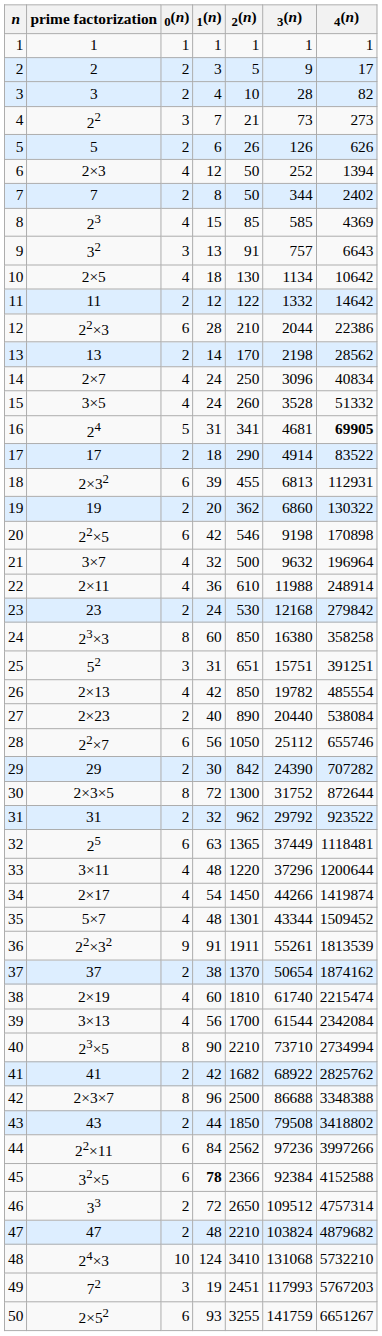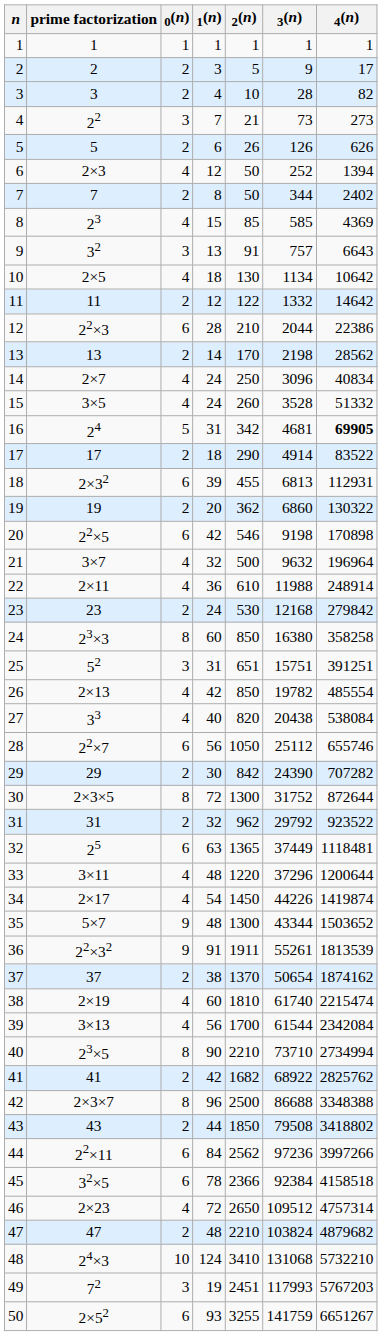 <table class="wikitable" style="text-align:right; float:left">
 <tr>
 <th><em>n</em></th>
 <th>prime factorization</th>
 <th><sub>0</sub>(<em>n</em>)</th>
 <th><sub>1</sub>(<em>n</em>)</th>
 <th><sub>2</sub>(<em>n</em>)</th>
 <th><sub>3</sub>(<em>n</em>)</th>
 <th><sub>4</sub>(<em>n</em>)</th>
 </tr>
 <tr>
 <td>1</td>
 <td style='text-align:center;'>1</td>
 <td>1</td>
 <td>1</td>
 <td>1</td>
 <td>1</td>
 <td>1</td>
 </tr>
 <tr style="background-color:#ddeeff;">
 <td>2</td>
 <td style='text-align:center;'>2</td>
 <td>2</td>
 <td>3</td>
 <td>5</td>
 <td>9</td>
 <td>17</td>
 </tr>
 <tr style="background-color:#ddeeff;">
 <td>3</td>
 <td style='text-align:center;'>3</td>
 <td>2</td>
 <td>4</td>
 <td>10</td>
 <td>28</td>
 <td>82</td>
 </tr>
 <tr>
 <td>4</td>
 <td style='text-align:center;'>2<sup>2</sup></td>
 <td>3</td>
 <td>7</td>
 <td>21</td>
 <td>73</td>
 <td>273</td>
 </tr>
 <tr style="background-color:#ddeeff;">
 <td>5</td>
 <td style='text-align:center;'>5</td>
 <td>2</td>
 <td>6</td>
 <td>26</td>
 <td>126</td>
 <td>626</td>
 </tr>
 <tr>
 <td>6</td>
 <td style='text-align:center;'>2×3</td>
 <td>4</td>
 <td>12</td>
 <td>50</td>
 <td>252</td>
 <td>1394</td>
 </tr>
 <tr style="background-color:#ddeeff;">
 <td>7</td>
 <td style='text-align:center;'>7</td>
 <td>2</td>
 <td>8</td>
 <td>50</td>
 <td>344</td>
 <td>2402</td>
 </tr>
 <tr>
 <td>8</td>
 <td style='text-align:center;'>2<sup>3</sup></td>
 <td>4</td>
 <td>15</td>
 <td>85</td>
 <td>585</td>
 <td>4369</td>
 </tr>
 <tr>
 <td>9</td>
 <td style='text-align:center;'>3<sup>2</sup></td>
 <td>3</td>
 <td>13</td>
 <td>91</td>
 <td>757</td>
 <td>6643</td>
 </tr>
 <tr>
 <td>10</td>
 <td style='text-align:center;'>2×5</td>
 <td>4</td>
 <td>18</td>
 <td>130</td>
 <td>1134</td>
 <td>10642</td>
 </tr>
 <tr style="background-color:#ddeeff;">
 <td>11</td>
 <td style='text-align:center;'>11</td>
 <td>2</td>
 <td>12</td>
 <td>122</td>
 <td>1332</td>
 <td>14642</td>
 </tr>
 <tr>
 <td>12</td>
 <td style='text-align:center;'>2<sup>2</sup>×3</td>
 <td>6</td>
 <td>28</td>
 <td>210</td>
 <td>2044</td>
 <td>22386</td>
 </tr>
 <tr style="background-color:#ddeeff;">
 <td>13</td>
 <td style='text-align:center;'>13</td>
 <td>2</td>
 <td>14</td>
 <td>170</td>
 <td>2198</td>
 <td>28562</td>
 </tr>
 <tr>
 <td>14</td>
 <td style='text-align:center;'>2×7</td>
 <td>4</td>
 <td>24</td>
 <td>250</td>
 <td>3096</td>
 <td>40834</td>
 </tr>
 <tr>
 <td>15</td>
 <td style='text-align:center;'>3×5</td>
 <td>4</td>
 <td>24</td>
 <td>260</td>
 <td>3528</td>
 <td>51332</td>
 </tr>
 <tr>
 <td>16</td>
 <td style='text-align:center;'>2<sup>4</sup></td>
 <td>5</td>
 <td>31</td>
-<td>341</td>
+<td>342</td>
 <td>4681</td>
 <td><strong>69905</strong></td>
 </tr>
 <tr style="background-color:#ddeeff;">
 <td>17</td>
 <td style='text-align:center;'>17</td>
 <td>2</td>
 <td>18</td>
 <td>290</td>
 <td>4914</td>
 <td>83522</td>
 </tr>
 <tr>
 <td>18</td>
 <td style='text-align:center;'>2×3<sup>2</sup></td>
 <td>6</td>
 <td>39</td>
 <td>455</td>
 <td>6813</td>
 <td>112931</td>
 </tr>
 <tr style="background-color:#ddeeff;">
 <td>19</td>
 <td style='text-align:center;'>19</td>
 <td>2</td>
 <td>20</td>
 <td>362</td>
 <td>6860</td>
 <td>130322</td>
 </tr>
 <tr>
 <td>20</td>
 <td style='text-align:center;'>2<sup>2</sup>×5</td>
 <td>6</td>
 <td>42</td>
 <td>546</td>
 <td>9198</td>
 <td>170898</td>
 </tr>
 <tr>
 <td>21</td>
 <td style='text-align:center;'>3×7</td>
 <td>4</td>
 <td>32</td>
 <td>500</td>
 <td>9632</td>
 <td>196964</td>
 </tr>
 <tr>
 <td>22</td>
 <td style='text-align:center;'>2×11</td>
 <td>4</td>
 <td>36</td>
 <td>610</td>
 <td>11988</td>
 <td>248914</td>
 </tr>
 <tr style="background-color:#ddeeff;">
 <td>23</td>
 <td style='text-align:center;'>23</td>
 <td>2</td>
 <td>24</td>
 <td>530</td>
 <td>12168</td>
 <td>279842</td>
 </tr>
 <tr>
 <td>24</td>
 <td style='text-align:center;'>2<sup>3</sup>×3</td>
 <td>8</td>
 <td>60</td>
 <td>850</td>
 <td>16380</td>
 <td>358258</td>
 </tr>
 <tr>
 <td>25</td>
 <td style='text-align:center;'>5<sup>2</sup></td>
 <td>3</td>
 <td>31</td>
 <td>651</td>
 <td>15751</td>
 <td>391251</td>
 </tr>
 <tr>
 <td>26</td>
 <td style='text-align:center;'>2×13</td>
 <td>4</td>
 <td>42</td>
 <td>850</td>
 <td>19782</td>
 <td>485554</td>
 </tr>
 <tr>
 <td>27</td>
-<td style='text-align:center;'>2×23</td>
-<td>2</td>
+<td style='text-align:center;'>3<sup>3</sup></td>
+<td>4</td>
 <td>40</td>
-<td>890</td>
-<td>20440</td>
+<td>820</td>
+<td>20438</td>
 <td>538084</td>
 </tr>
 <tr>
 <td>28</td>
 <td style='text-align:center;'>2<sup>2</sup>×7</td>
 <td>6</td>
 <td>56</td>
 <td>1050</td>
 <td>25112</td>
 <td>655746</td>
 </tr>
 <tr style="background-color:#ddeeff;">
 <td>29</td>
 <td style='text-align:center;'>29</td>
 <td>2</td>
 <td>30</td>
 <td>842</td>
 <td>24390</td>
 <td>707282</td>
 </tr>
 <tr>
 <td>30</td>
 <td style='text-align:center;'>2×3×5</td>
 <td>8</td>
 <td>72</td>
 <td>1300</td>
 <td>31752</td>
 <td>872644</td>
 </tr>
 <tr style="background-color:#ddeeff;">
 <td>31</td>
 <td style='text-align:center;'>31</td>
 <td>2</td>
 <td>32</td>
 <td>962</td>
 <td>29792</td>
 <td>923522</td>
 </tr>
 <tr>
 <td>32</td>
 <td style='text-align:center;'>2<sup>5</sup></td>
 <td>6</td>
 <td>63</td>
 <td>1365</td>
 <td>37449</td>
 <td>1118481</td>
 </tr>
 <tr>
 <td>33</td>
 <td style='text-align:center;'>3×11</td>
 <td>4</td>
 <td>48</td>
 <td>1220</td>
 <td>37296</td>
 <td>1200644</td>
 </tr>
 <tr>
 <td>34</td>
 <td style='text-align:center;'>2×17</td>
 <td>4</td>
 <td>54</td>
 <td>1450</td>
-<td>44266</td>
+<td>44226</td>
 <td>1419874</td>
 </tr>
 <tr>
 <td>35</td>
 <td style='text-align:center;'>5×7</td>
-<td>4</td>
+<td>9</td>
 <td>48</td>
-<td>1301</td>
+<td>1300</td>
 <td>43344</td>
-<td>1509452</td>
+<td>1503652</td>
 </tr>
 <tr>
 <td>36</td>
 <td style='text-align:center;'>2<sup>2</sup>×3<sup>2</sup></td>
 <td>9</td>
 <td>91</td>
 <td>1911</td>
 <td>55261</td>
 <td>1813539</td>
 </tr>
 <tr style="background-color:#ddeeff;">
 <td>37</td>
 <td style='text-align:center;'>37</td>
 <td>2</td>
 <td>38</td>
 <td>1370</td>
 <td>50654</td>
 <td>1874162</td>
 </tr>
 <tr>
 <td>38</td>
 <td style='text-align:center;'>2×19</td>
 <td>4</td>
 <td>60</td>
 <td>1810</td>
 <td>61740</td>
 <td>2215474</td>
 </tr>
 <tr>
 <td>39</td>
 <td style='text-align:center;'>3×13</td>
 <td>4</td>
 <td>56</td>
 <td>1700</td>
 <td>61544</td>
 <td>2342084</td>
 </tr>
 <tr>
 <td>40</td>
 <td style='text-align:center;'>2<sup>3</sup>×5</td>
 <td>8</td>
 <td>90</td>
 <td>2210</td>
 <td>73710</td>
 <td>2734994</td>
 </tr>
 <tr style="background-color:#ddeeff;">
 <td>41</td>
 <td style='text-align:center;'>41</td>
 <td>2</td>
 <td>42</td>
 <td>1682</td>
 <td>68922</td>
 <td>2825762</td>
 </tr>
 <tr>
 <td>42</td>
 <td style='text-align:center;'>2×3×7</td>
 <td>8</td>
 <td>96</td>
 <td>2500</td>
 <td>86688</td>
 <td>3348388</td>
 </tr>
 <tr style="background-color:#ddeeff;">
 <td>43</td>
 <td style='text-align:center;'>43</td>
 <td>2</td>
 <td>44</td>
 <td>1850</td>
 <td>79508</td>
 <td>3418802</td>
 </tr>
 <tr>
 <td>44</td>
 <td style='text-align:center;'>2<sup>2</sup>×11</td>
 <td>6</td>
 <td>84</td>
 <td>2562</td>
 <td>97236</td>
 <td>3997266</td>
 </tr>
 <tr>
 <td>45</td>
 <td style='text-align:center;'>3<sup>2</sup>×5</td>
 <td>6</td>
-<td><strong>78</strong></td>
+<td>78</td>
 <td>2366</td>
 <td>92384</td>
-<td>4152588</td>
+<td>4158518</td>
 </tr>
 <tr>
 <td>46</td>
-<td style='text-align:center;'>3<sup>3</sup></td>
-<td>2</td>
+<td style='text-align:center;'>2×23</td>
+<td>4</td>
 <td>72</td>
 <td>2650</td>
 <td>109512</td>
 <td>4757314</td>
 </tr>
 <tr style="background-color:#ddeeff;">
 <td>47</td>
 <td style='text-align:center;'>47</td>
 <td>2</td>
 <td>48</td>
 <td>2210</td>
 <td>103824</td>
 <td>4879682</td>
 </tr>
 <tr>
 <td>48</td>
 <td style='text-align:center;'>2<sup>4</sup>×3</td>
 <td>10</td>
 <td>124</td>
 <td>3410</td>
 <td>131068</td>
 <td>5732210</td>
 </tr>
 <tr>
 <td>49</td>
 <td style='text-align:center;'>7<sup>2</sup></td>
 <td>3</td>
 <td>19</td>
 <td>2451</td>
 <td>117993</td>
 <td>5767203</td>
 </tr>
 <tr>
 <td>50</td>
 <td style='text-align:center;'>2×5<sup>2</sup></td>
 <td>6</td>
 <td>93</td>
 <td>3255</td>
 <td>141759</td>
 <td>6651267</td>
 </tr>
 </table>
